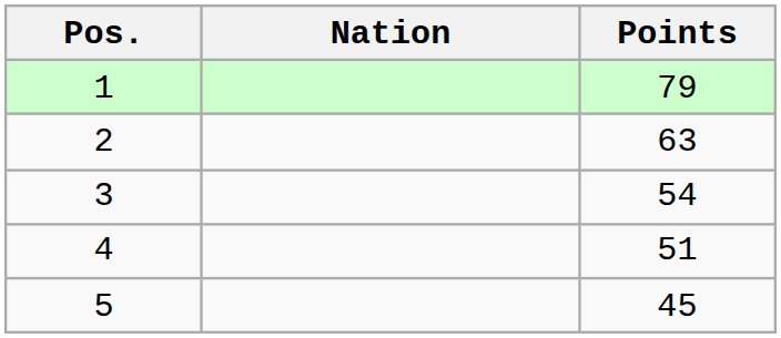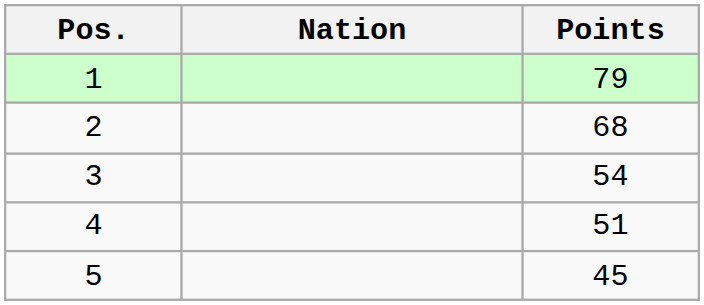 <table class="wikitable gauche" cellspacing="1" style="width:300px;">
 <tr style="background:#efefef; text-align:center;">
 <th style="width:70px;">Pos.</th>
 <th>Nation</th>
 <th style="width:70px;">Points</th>
 </tr>
 <tr style="vertical-align:top; text-align:center; background:#ccffcc;">
 <td>1</td>
 <td style="text-align:left;"></td>
 <td>79</td>
 </tr>
 <tr style="vertical-align:top; text-align:center;">
 <td>2</td>
 <td style="text-align:left;"></td>
-<td>63</td>
+<td>68</td>
 </tr>
 <tr style="vertical-align:top; text-align:center;">
 <td>3</td>
 <td style="text-align:left;"></td>
 <td>54</td>
 </tr>
 <tr style="vertical-align:top; text-align:center;">
 <td>4</td>
 <td style="text-align:left;"></td>
 <td>51</td>
 </tr>
 <tr style="vertical-align:top; text-align:center;">
 <td>5</td>
 <td style="text-align:left;"></td>
 <td>45</td>
 </tr>
 </table>
